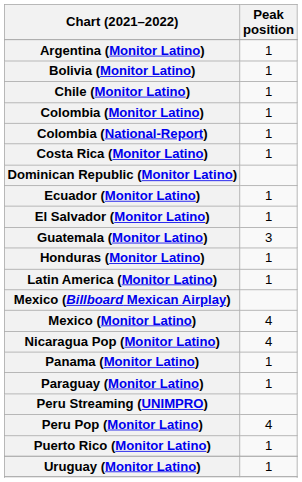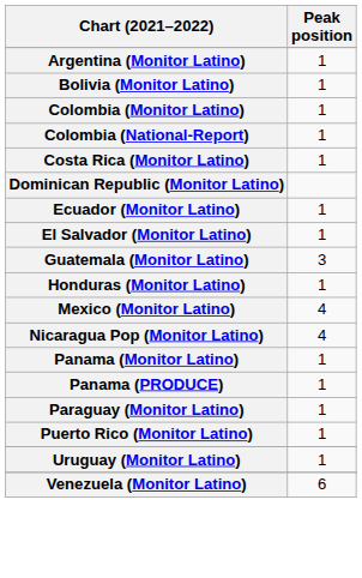 <table class="wikitable sortable plainrowheaders" style="text-align:center">
 <tr>
 <th scope="col">Chart (2021–2022)</th>
 <th scope="col">Peak<br>position</th>
 </tr>
 <tr>
 </tr>
 <tr>
 <th scope="row">Argentina (<a href='#'>Monitor Latino</a>)</th>
 <td>1</td>
 </tr>
 <tr>
 <th scope="row">Bolivia (<a href='#'>Monitor Latino</a>)</th>
-<td>1</td>
-</tr>
-<tr>
-<th scope="row">Chile (<a href='#'>Monitor Latino</a>)</th>
 <td>1</td>
 </tr>
 <tr>
 <th scope="row">Colombia (<a href='#'>Monitor Latino</a>)</th>
 <td>1</td>
 </tr>
 <tr>
 <th scope="row">Colombia (<a href='#'>National-Report</a>)</th>
 <td>1</td>
 </tr>
 <tr>
 <th scope="row">Costa Rica (<a href='#'>Monitor Latino</a>)</th>
 <td>1</td>
 </tr>
 <tr>
 <th scope="row">Dominican Republic (<a href='#'>Monitor Latino</a>)</th>
 <td></td>
 </tr>
 <tr>
 <th scope="row">Ecuador (<a href='#'>Monitor Latino</a>)</th>
 <td>1</td>
 </tr>
 <tr>
 <th scope="row">El Salvador (<a href='#'>Monitor Latino</a>)</th>
 <td>1</td>
 </tr>
 <tr>
 <th scope="row">Guatemala (<a href='#'>Monitor Latino</a>)</th>
 <td>3</td>
 </tr>
 <tr>
 <th scope="row">Honduras (<a href='#'>Monitor Latino</a>)</th>
 <td>1</td>
 </tr>
 <tr>
-<th scope="row">Latin America (<a href='#'>Monitor Latino</a>)</th>
-<td>1</td>
-</tr>
-<tr>
-<th scope="row">Mexico (<a href='#'><em>Billboard</em> Mexican Airplay</a>)</th>
-<td></td>
-</tr>
-<tr>
 <th scope="row">Mexico (<a href='#'>Monitor Latino</a>)</th>
 <td>4</td>
 </tr>
 <tr>
 <th scope="row">Nicaragua Pop (<a href='#'>Monitor Latino</a>)</th>
 <td>4</td>
 </tr>
 <tr>
 <th scope="row">Panama (<a href='#'>Monitor Latino</a>)</th>
 <td>1</td>
 </tr>
 <tr>
-<th scope="row">Paraguay (<a href='#'>Monitor Latino</a>)</th>
+<th scope="row">Panama (<a href='#'>PRODUCE</a>)</th>
 <td>1</td>
 </tr>
 <tr>
-<th scope="row">Peru Streaming (<a href='#'>UNIMPRO</a>)</th>
-<td></td>
-</tr>
-<tr>
-<th scope="row">Peru Pop (<a href='#'>Monitor Latino</a>)</th>
-<td>4</td>
+<th scope="row">Paraguay (<a href='#'>Monitor Latino</a>)</th>
+<td>1</td>
 </tr>
 <tr>
 <th scope="row">Puerto Rico (<a href='#'>Monitor Latino</a>)</th>
 <td>1</td>
 </tr>
 <tr>
 </tr>
 <tr>
 <th scope="row">Uruguay (<a href='#'>Monitor Latino</a>)</th>
 <td>1</td>
 </tr>
 <tr>
 </tr>
 <tr>
 </tr>
 <tr>
 </tr>
+<tr>
+<th scope="row">Venezuela (<a href='#'>Monitor Latino</a>)</th>
+<td>6</td>
+</tr>
 </table>
